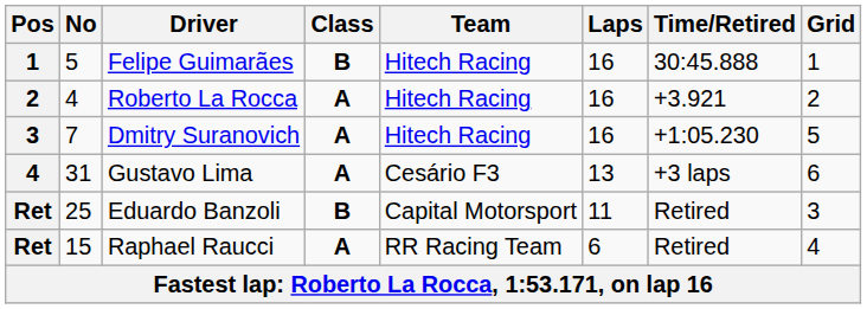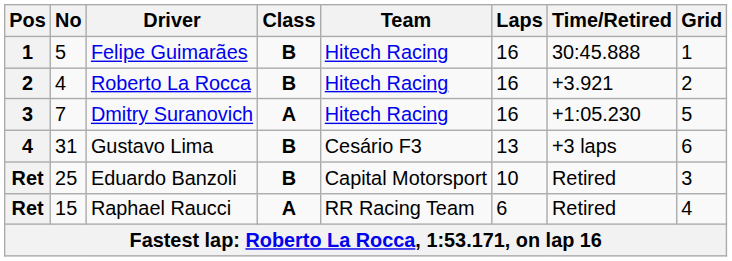 <table class="wikitable" style="font-size:90%">
 <tr>
 <th>Pos</th>
 <th>No</th>
 <th>Driver</th>
 <th>Class</th>
 <th>Team</th>
 <th>Laps</th>
 <th>Time/Retired</th>
 <th>Grid</th>
 </tr>
 <tr>
 <th>1</th>
 <td>5</td>
 <td> <a href='#'>Felipe Guimarães</a></td>
 <td align=center><strong><span>B</span></strong></td>
 <td><a href='#'>Hitech Racing</a></td>
 <td>16</td>
 <td>30:45.888</td>
 <td>1</td>
 </tr>
 <tr>
 <th>2</th>
 <td>4</td>
 <td> <a href='#'>Roberto La Rocca</a></td>
-<td align="center"><strong><span>A</span></strong></td>
+<td align=center><strong><span>B</span></strong></td>
 <td><a href='#'>Hitech Racing</a></td>
 <td>16</td>
 <td>+3.921</td>
 <td>2</td>
 </tr>
 <tr>
 <th>3</th>
 <td>7</td>
 <td> <a href='#'>Dmitry Suranovich</a></td>
 <td align="center"><strong><span>A</span></strong></td>
 <td><a href='#'>Hitech Racing</a></td>
 <td>16</td>
 <td>+1:05.230</td>
 <td>5</td>
 </tr>
 <tr>
 <th>4</th>
 <td>31</td>
 <td> Gustavo Lima</td>
-<td align="center"><strong><span>A</span></strong></td>
+<td align=center><strong><span>B</span></strong></td>
 <td>Cesário F3</td>
 <td>13</td>
 <td>+3 laps</td>
 <td>6</td>
 </tr>
 <tr>
 <th>Ret</th>
 <td>25</td>
 <td> Eduardo Banzoli</td>
 <td align=center><strong><span>B</span></strong></td>
 <td>Capital Motorsport</td>
-<td>11</td>
+<td>10</td>
 <td>Retired</td>
 <td>3</td>
 </tr>
 <tr>
 <th>Ret</th>
 <td>15</td>
 <td> Raphael Raucci</td>
 <td align="center"><strong><span>A</span></strong></td>
 <td>RR Racing Team</td>
 <td>6</td>
 <td>Retired</td>
 <td>4</td>
 </tr>
 <tr>
 <th colspan=8 align=center>Fastest lap: <a href='#'>Roberto La Rocca</a>, 1:53.171,  on lap 16</th>
 </tr>
 </table>
